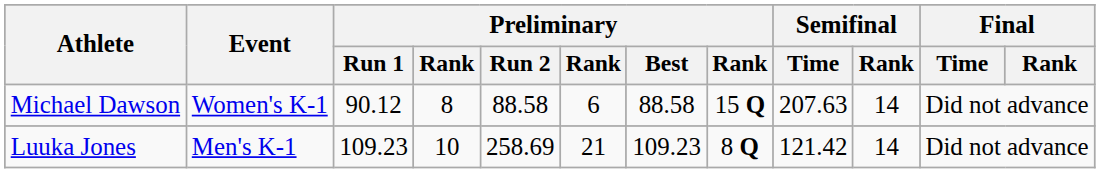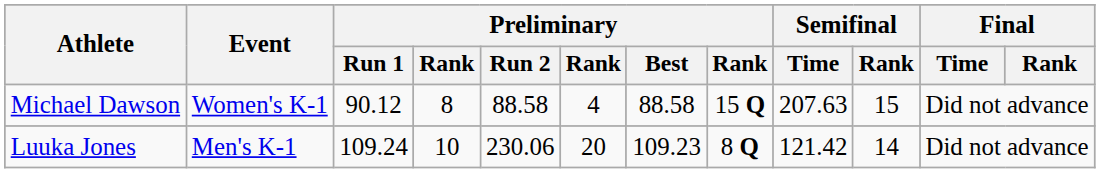 <table class="wikitable" style="font-size:90%">
 <tr>
 <th rowspan="2">Athlete</th>
 <th rowspan="2">Event</th>
 <th colspan="6">Preliminary</th>
 <th colspan="2">Semifinal</th>
 <th colspan="2">Final</th>
 </tr>
 <tr style="font-size:95%">
 <th>Run 1</th>
 <th>Rank</th>
 <th>Run 2</th>
 <th>Rank</th>
 <th>Best</th>
 <th>Rank</th>
 <th>Time</th>
 <th>Rank</th>
 <th>Time</th>
 <th>Rank</th>
 </tr>
 <tr align=center>
 <td align=left><a href='#'>Michael Dawson</a></td>
 <td align=left><a href='#'>Women's K-1</a></td>
 <td>90.12</td>
 <td>8</td>
 <td>88.58</td>
-<td>6</td>
+<td>4</td>
 <td>88.58</td>
 <td>15 <strong>Q</strong></td>
 <td>207.63</td>
-<td>14</td>
+<td>15</td>
 <td colspan=2>Did not advance</td>
 </tr>
 <tr align=center>
 <td align=left><a href='#'>Luuka Jones</a></td>
 <td align=left><a href='#'>Men's K-1</a></td>
-<td>109.23</td>
+<td>109.24</td>
 <td>10</td>
-<td>258.69</td>
-<td>21</td>
+<td>230.06</td>
+<td>20</td>
 <td>109.23</td>
 <td>8 <strong>Q</strong></td>
 <td>121.42</td>
 <td>14</td>
 <td colspan=2>Did not advance</td>
 </tr>
 </table>
